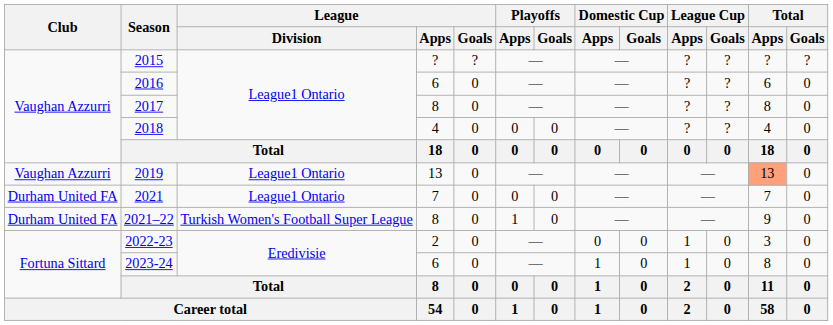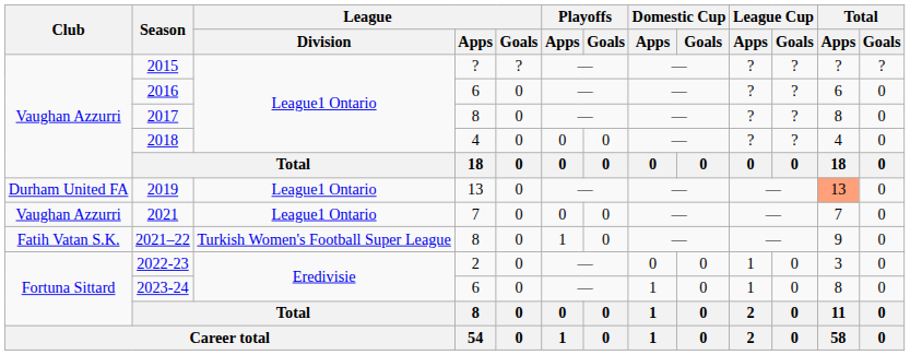 <table class="wikitable" style="text-align: center;">
 <tr>
 <th rowspan="2">Club</th>
 <th rowspan="2">Season</th>
 <th colspan="3">League</th>
 <th colspan="2">Playoffs</th>
 <th colspan="2">Domestic Cup</th>
 <th colspan="2">League Cup</th>
 <th colspan="2">Total</th>
 </tr>
 <tr>
 <th>Division</th>
 <th>Apps</th>
 <th>Goals</th>
 <th>Apps</th>
 <th>Goals</th>
 <th>Apps</th>
 <th>Goals</th>
 <th>Apps</th>
 <th>Goals</th>
 <th>Apps</th>
 <th>Goals</th>
 </tr>
 <tr>
 <td rowspan="5"><a href='#'>Vaughan Azzurri</a></td>
 <td><a href='#'>2015</a></td>
 <td rowspan="4"><a href='#'>League1 Ontario</a></td>
 <td>?</td>
 <td>?</td>
 <td colspan="2">—</td>
 <td colspan="2">—</td>
 <td>?</td>
 <td>?</td>
 <td>?</td>
 <td>?</td>
 </tr>
 <tr>
 <td><a href='#'>2016</a></td>
 <td>6</td>
 <td>0</td>
 <td colspan="2">—</td>
 <td colspan="2">—</td>
 <td>?</td>
 <td>?</td>
 <td>6</td>
 <td>0</td>
 </tr>
 <tr>
 <td><a href='#'>2017</a></td>
 <td>8</td>
 <td>0</td>
 <td colspan="2">—</td>
 <td colspan="2">—</td>
 <td>?</td>
 <td>?</td>
 <td>8</td>
 <td>0</td>
 </tr>
 <tr>
 <td><a href='#'>2018</a></td>
 <td>4</td>
 <td>0</td>
 <td>0</td>
 <td>0</td>
 <td colspan="2">—</td>
 <td>?</td>
 <td>?</td>
 <td>4</td>
 <td>0</td>
 </tr>
 <tr>
 <th colspan="2">Total</th>
 <th>18</th>
 <th>0</th>
 <th>0</th>
 <th>0</th>
 <th>0</th>
 <th>0</th>
 <th>0</th>
 <th>0</th>
 <th>18</th>
 <th>0</th>
 </tr>
 <tr>
-<td><a href='#'>Vaughan Azzurri</a></td>
+<td><a href='#'>Durham United FA</a></td>
 <td><a href='#'>2019</a></td>
 <td><a href='#'>League1 Ontario</a></td>
 <td>13</td>
 <td>0</td>
 <td colspan="2">—</td>
 <td colspan="2">—</td>
 <td colspan="2">—</td>
 <td style="background: lightsalmon;">13</td>
 <td>0</td>
 </tr>
 <tr>
-<td><a href='#'>Durham United FA</a></td>
+<td><a href='#'>Vaughan Azzurri</a></td>
 <td><a href='#'>2021</a></td>
 <td><a href='#'>League1 Ontario</a></td>
 <td>7</td>
 <td>0</td>
 <td>0</td>
 <td>0</td>
 <td colspan="2">—</td>
 <td colspan="2">—</td>
 <td>7</td>
 <td>0</td>
 </tr>
 <tr>
-<td><a href='#'>Durham United FA</a></td>
+<td><a href='#'>Fatih Vatan S.K.</a></td>
 <td><a href='#'>2021–22</a></td>
 <td><a href='#'>Turkish Women's Football Super League</a></td>
 <td>8</td>
 <td>0</td>
 <td>1</td>
 <td>0</td>
 <td colspan="2">—</td>
 <td colspan="2">—</td>
 <td>9</td>
 <td>0</td>
 </tr>
 <tr>
 <td rowspan="3"><a href='#'>Fortuna Sittard</a></td>
 <td><a href='#'>2022-23</a></td>
 <td rowspan="2"><a href='#'>Eredivisie</a></td>
 <td>2</td>
 <td>0</td>
 <td colspan="2">—</td>
 <td>0</td>
 <td>0</td>
 <td>1</td>
 <td>0</td>
 <td>3</td>
 <td>0</td>
 </tr>
 <tr>
 <td><a href='#'>2023-24</a></td>
 <td>6</td>
 <td>0</td>
 <td colspan="2">—</td>
 <td>1</td>
 <td>0</td>
 <td>1</td>
 <td>0</td>
 <td>8</td>
 <td>0</td>
 </tr>
 <tr>
 <th colspan="2">Total</th>
 <th>8</th>
 <th>0</th>
 <th>0</th>
 <th>0</th>
 <th>1</th>
 <th>0</th>
 <th>2</th>
 <th>0</th>
 <th>11</th>
 <th>0</th>
 </tr>
 <tr>
 <th colspan="3">Career total</th>
 <th>54</th>
 <th>0</th>
 <th>1</th>
 <th>0</th>
 <th>1</th>
 <th>0</th>
 <th>2</th>
 <th>0</th>
 <th>58</th>
 <th>0</th>
 </tr>
 </table>
